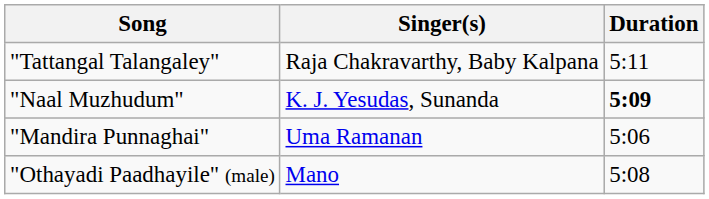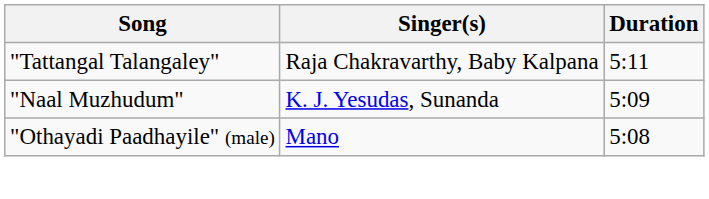 <table class="wikitable" style="font-size:95%;">
 <tr>
 <th>Song</th>
 <th>Singer(s)</th>
 <th>Duration</th>
 </tr>
 <tr>
 <td>"Tattangal Talangaley"</td>
 <td>Raja Chakravarthy, Baby Kalpana</td>
 <td>5:11</td>
 </tr>
 <tr>
 <td>"Naal Muzhudum"</td>
 <td><a href='#'>K. J. Yesudas</a>, Sunanda</td>
-<td><strong>5:09</strong></td>
-</tr>
-<tr>
-<td>"Mandira Punnaghai"</td>
-<td><a href='#'>Uma Ramanan</a></td>
-<td>5:06</td>
+<td>5:09</td>
 </tr>
 <tr>
 <td>"Othayadi Paadhayile" <small>(male)</small></td>
 <td><a href='#'>Mano</a></td>
 <td>5:08</td>
 </tr>
 </table>
